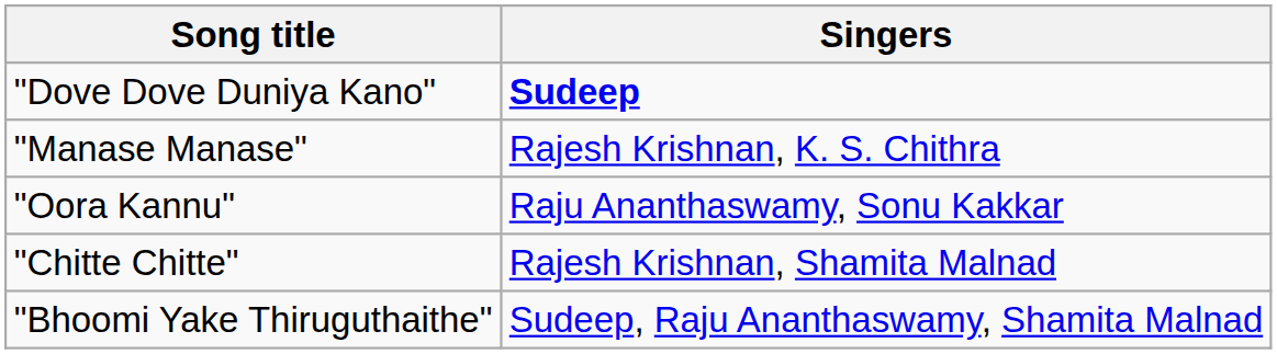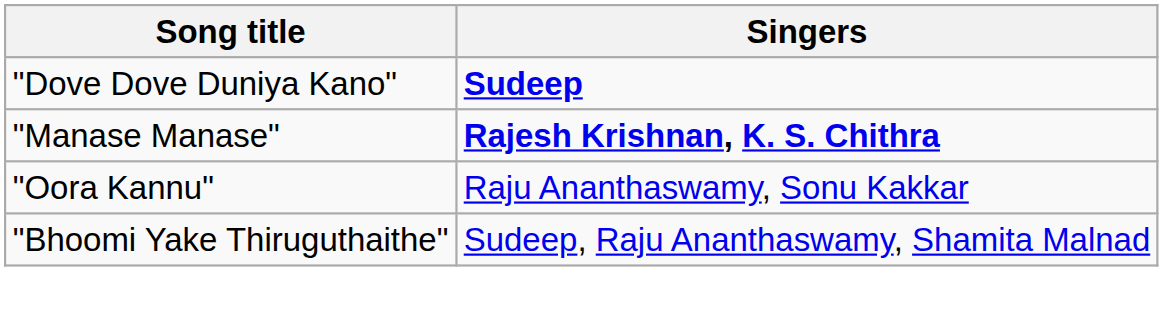 <table class="wikitable tracklist" style="font-size:95%;">
 <tr>
 <th>Song title</th>
 <th>Singers</th>
 </tr>
 <tr>
 <td>"Dove Dove Duniya Kano"</td>
 <td><strong><a href='#'>Sudeep</a></strong></td>
 </tr>
 <tr>
 <td>"Manase Manase"</td>
-<td><a href='#'>Rajesh Krishnan</a>, <a href='#'>K. S. Chithra</a></td>
+<td><strong><a href='#'>Rajesh Krishnan</a>, <a href='#'>K. S. Chithra</a></strong></td>
 </tr>
 <tr>
 <td>"Oora Kannu"</td>
 <td><a href='#'>Raju Ananthaswamy</a>, <a href='#'>Sonu Kakkar</a></td>
 </tr>
 <tr>
-<td>"Chitte Chitte"</td>
-<td><a href='#'>Rajesh Krishnan</a>, <a href='#'>Shamita Malnad</a></td>
-</tr>
-<tr>
 <td>"Bhoomi Yake Thiruguthaithe"</td>
 <td><a href='#'>Sudeep</a>, <a href='#'>Raju Ananthaswamy</a>, <a href='#'>Shamita Malnad</a></td>
 </tr>
 </table>
